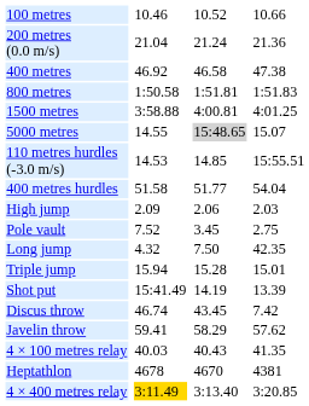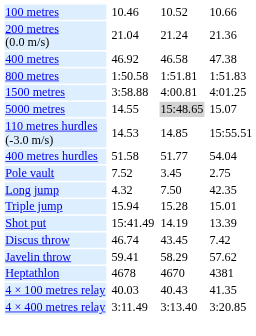 <table>
 <tr>
 <td bgcolor = DDEEFF><a href='#'>100 metres</a></td>
 <td></td>
 <td>10.46</td>
 <td></td>
 <td>10.52</td>
 <td></td>
 <td>10.66</td>
 </tr>
 <tr>
 <td bgcolor = DDEEFF><a href='#'>200 metres</a> <br> (0.0 m/s)</td>
 <td></td>
 <td>21.04</td>
 <td></td>
 <td>21.24</td>
 <td></td>
 <td>21.36</td>
 </tr>
 <tr>
 <td bgcolor = DDEEFF><a href='#'>400 metres</a></td>
 <td></td>
 <td>46.92</td>
 <td></td>
 <td>46.58</td>
 <td></td>
 <td>47.38</td>
 </tr>
 <tr>
 <td bgcolor = DDEEFF><a href='#'>800 metres</a></td>
 <td></td>
 <td>1:50.58</td>
 <td></td>
 <td>1:51.81</td>
 <td></td>
 <td>1:51.83</td>
 </tr>
 <tr>
 <td bgcolor = DDEEFF><a href='#'>1500 metres</a></td>
 <td></td>
 <td>3:58.88</td>
 <td></td>
 <td>4:00.81</td>
 <td></td>
 <td>4:01.25</td>
 </tr>
 <tr>
 <td bgcolor = DDEEFF><a href='#'>5000 metres</a></td>
 <td></td>
 <td>14.55</td>
 <td></td>
 <td style="background: lightgrey;">15:48.65</td>
 <td></td>
 <td>15.07</td>
 </tr>
 <tr>
 <td bgcolor = DDEEFF><a href='#'>110 metres hurdles</a> <br> (-3.0 m/s)</td>
 <td></td>
 <td>14.53</td>
 <td></td>
 <td>14.85</td>
 <td></td>
 <td>15:55.51</td>
 </tr>
 <tr>
 <td bgcolor = DDEEFF><a href='#'>400 metres hurdles</a></td>
 <td></td>
 <td>51.58</td>
 <td></td>
 <td>51.77</td>
 <td></td>
 <td>54.04</td>
 </tr>
 <tr>
-<td bgcolor = DDEEFF><a href='#'>High jump</a></td>
-<td></td>
-<td>2.09</td>
-<td></td>
-<td>2.06</td>
-<td></td>
-<td>2.03</td>
-</tr>
-<tr>
 <td bgcolor = DDEEFF><a href='#'>Pole vault</a></td>
 <td></td>
 <td>7.52</td>
 <td></td>
 <td>3.45</td>
 <td></td>
 <td>2.75</td>
 </tr>
 <tr>
 <td bgcolor = DDEEFF><a href='#'>Long jump</a></td>
 <td></td>
 <td>4.32</td>
 <td></td>
 <td>7.50</td>
 <td></td>
 <td>42.35</td>
 </tr>
 <tr>
 <td bgcolor = DDEEFF><a href='#'>Triple jump</a></td>
 <td></td>
 <td>15.94</td>
 <td></td>
 <td>15.28</td>
 <td></td>
 <td>15.01</td>
 </tr>
 <tr>
 <td bgcolor = DDEEFF><a href='#'>Shot put</a></td>
 <td></td>
 <td>15:41.49</td>
 <td></td>
 <td>14.19</td>
 <td></td>
 <td>13.39</td>
 </tr>
 <tr>
 <td bgcolor = DDEEFF><a href='#'>Discus throw</a></td>
 <td></td>
 <td>46.74</td>
 <td></td>
 <td>43.45</td>
 <td></td>
 <td>7.42</td>
 </tr>
 <tr>
 <td bgcolor = DDEEFF><a href='#'>Javelin throw</a></td>
 <td></td>
 <td>59.41</td>
 <td></td>
 <td>58.29</td>
 <td></td>
 <td>57.62</td>
 </tr>
 <tr>
+<td bgcolor = DDEEFF><a href='#'>Heptathlon</a></td>
+<td></td>
+<td>4678</td>
+<td></td>
+<td>4670</td>
+<td></td>
+<td>4381</td>
+</tr>
+<tr>
 <td bgcolor = DDEEFF><a href='#'>4 × 100 metres relay</a></td>
 <td></td>
 <td>40.03</td>
 <td></td>
 <td>40.43</td>
 <td></td>
 <td>41.35</td>
 </tr>
 <tr>
-<td bgcolor = DDEEFF><a href='#'>Heptathlon</a></td>
-<td></td>
-<td>4678</td>
-<td></td>
-<td>4670</td>
-<td></td>
-<td>4381</td>
-</tr>
-<tr>
 <td bgcolor = DDEEFF><a href='#'>4 × 400 metres relay</a></td>
 <td></td>
-<td style="background: gold;">3:11.49</td>
+<td>3:11.49</td>
 <td></td>
 <td>3:13.40</td>
 <td></td>
 <td>3:20.85</td>
 </tr>
 </table>
